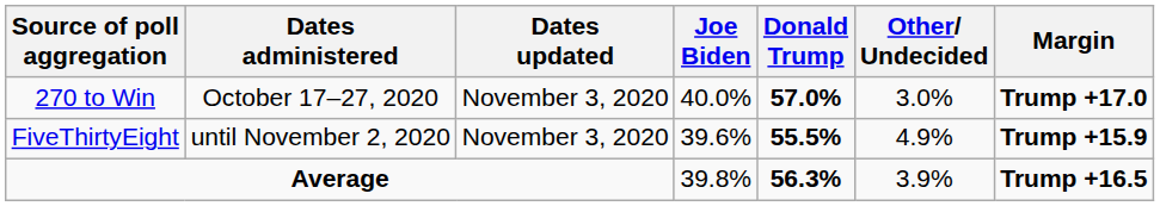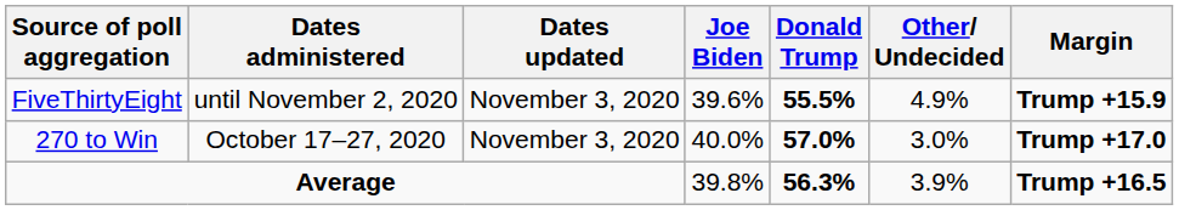 <table class="wikitable sortable" style="text-align:center;font-size:90%;line-height:17px">
 <tr>
 <th>Source of poll<br>aggregation</th>
 <th>Dates<br> administered</th>
 <th>Dates<br> updated</th>
 <th class="unsortable"><a href='#'>Joe<br>Biden</a><br><small></small></th>
 <th class="unsortable"><a href='#'>Donald<br>Trump</a><br><small></small></th>
 <th class="unsortable"><a href='#'>Other</a>/<br>Undecided<br></th>
 <th>Margin</th>
 </tr>
 <tr>
+<td><a href='#'>FiveThirtyEight</a></td>
+<td>until November 2, 2020</td>
+<td>November 3, 2020</td>
+<td>39.6%</td>
+<td><strong>55.5%</strong></td>
+<td>4.9%</td>
+<td><strong>Trump +15.9</strong></td>
+</tr>
+<tr>
 <td><a href='#'>270 to Win</a></td>
 <td>October 17–27, 2020</td>
 <td>November 3, 2020</td>
 <td>40.0%</td>
 <td><strong>57.0%</strong></td>
 <td>3.0%</td>
 <td><strong>Trump +17.0</strong></td>
 </tr>
 <tr>
-<td><a href='#'>FiveThirtyEight</a></td>
-<td>until November 2, 2020</td>
-<td>November 3, 2020</td>
-<td>39.6%</td>
-<td><strong>55.5%</strong></td>
-<td>4.9%</td>
-<td><strong>Trump +15.9</strong></td>
-</tr>
-<tr>
 <td colspan="3"><strong>Average</strong></td>
 <td>39.8%</td>
 <td><strong>56.3%</strong></td>
 <td>3.9%</td>
 <td><strong>Trump +16.5</strong></td>
 </tr>
 </table>
